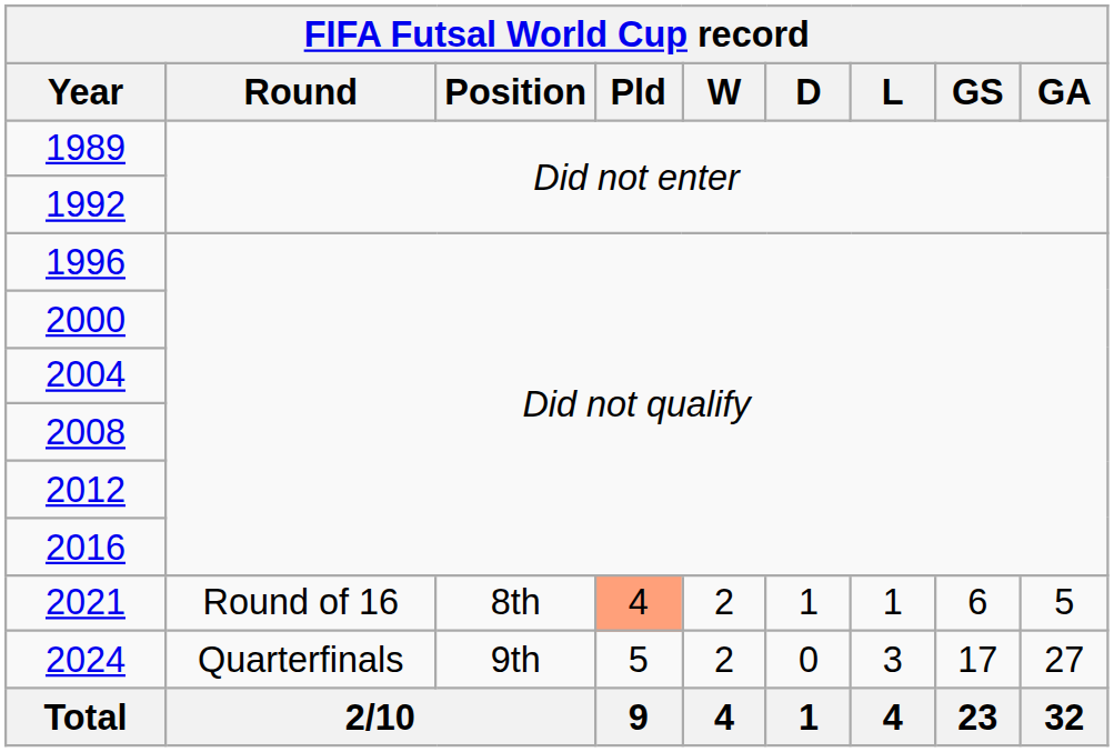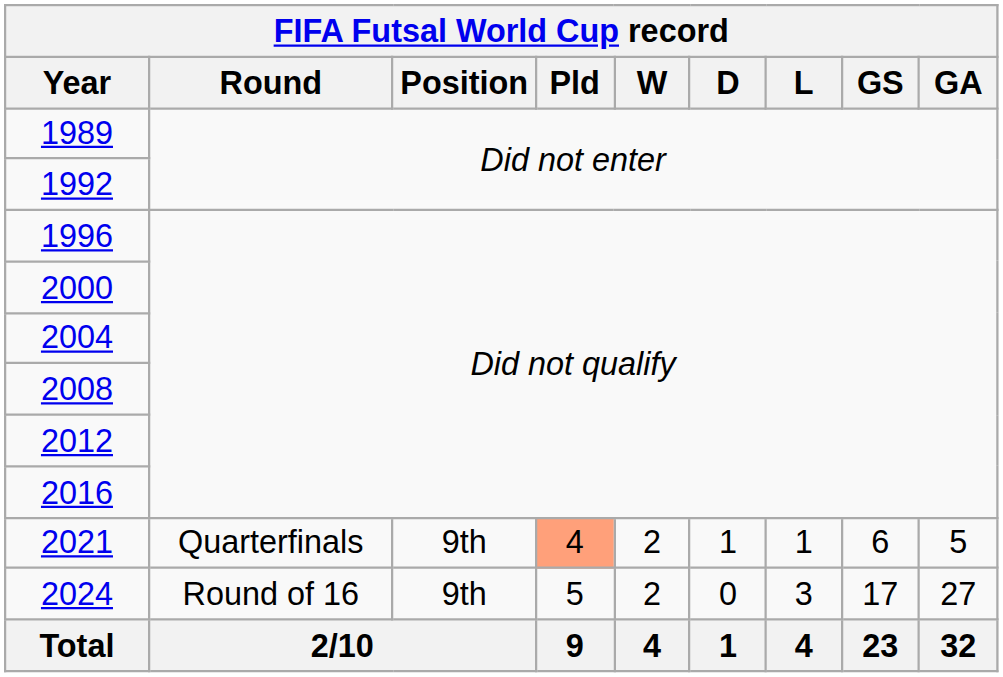 <table class="wikitable" width="50%" style="text-align:center;font-size:90%;">
 <tr>
 <th colspan="9"><a href='#'>FIFA Futsal World Cup</a> record</th>
 </tr>
 <tr>
 <th width="15%">Year</th>
 <th width="25%">Round</th>
 <th width="8%">Position</th>
 <th width="8%">Pld</th>
 <th width="8%">W</th>
 <th width="8%">D</th>
 <th width="8%">L</th>
 <th width="8%">GS</th>
 <th width="8%">GA</th>
 </tr>
 <tr>
 <td> <a href='#'>1989</a></td>
 <td rowspan="2" colspan="8"><em>Did not enter</em></td>
 </tr>
 <tr>
 <td> <a href='#'>1992</a></td>
 </tr>
 <tr>
 <td> <a href='#'>1996</a></td>
 <td rowspan="6" colspan="8"><em>Did not qualify</em></td>
 </tr>
 <tr>
 <td> <a href='#'>2000</a></td>
 </tr>
 <tr>
 <td> <a href='#'>2004</a></td>
 </tr>
 <tr>
 <td> <a href='#'>2008</a></td>
 </tr>
 <tr>
 <td> <a href='#'>2012</a></td>
 </tr>
 <tr>
 <td> <a href='#'>2016</a></td>
 </tr>
 <tr ->
 <td> <a href='#'>2021</a></td>
-<td>Round of 16</td>
-<td>8th</td>
+<td>Quarterfinals</td>
+<td>9th</td>
 <td style="background: lightsalmon;">4</td>
 <td>2</td>
 <td>1</td>
 <td>1</td>
 <td>6</td>
 <td>5</td>
 </tr>
 <tr ->
 <td> <a href='#'>2024</a></td>
-<td>Quarterfinals</td>
+<td>Round of 16</td>
 <td>9th</td>
 <td>5</td>
 <td>2</td>
 <td>0</td>
 <td>3</td>
 <td>17</td>
 <td>27</td>
 </tr>
 <tr ->
 <th>Total</th>
 <th colspan=2>2/10</th>
 <th>9</th>
 <th>4</th>
 <th>1</th>
 <th>4</th>
 <th>23</th>
 <th>32</th>
 </tr>
 </table>
